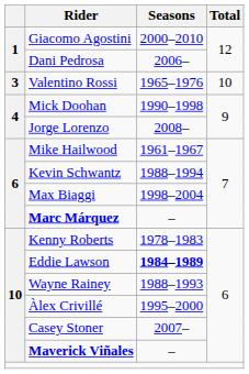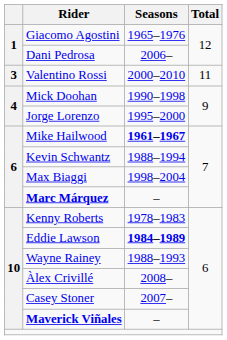 <table class="wikitable" style="text-align:center">
 <tr>
 <th></th>
 <th>Rider</th>
 <th>Seasons</th>
 <th>Total</th>
 </tr>
 <tr>
 <th rowspan=2>1</th>
 <td align=left> <a href='#'>Giacomo Agostini</a></td>
-<td><a href='#'>2000</a>–<a href='#'>2010</a></td>
+<td><a href='#'>1965</a>–<a href='#'>1976</a></td>
 <td rowspan=2>12</td>
 </tr>
 <tr>
 <td align=left> <a href='#'>Dani Pedrosa</a></td>
 <td><a href='#'>2006</a>–</td>
 </tr>
 <tr>
 <th>3</th>
 <td align=left> <a href='#'>Valentino Rossi</a></td>
-<td><a href='#'>1965</a>–<a href='#'>1976</a></td>
-<td>10</td>
+<td><a href='#'>2000</a>–<a href='#'>2010</a></td>
+<td>11</td>
 </tr>
 <tr>
 <th rowspan=2>4</th>
 <td align=left> <a href='#'>Mick Doohan</a></td>
 <td><a href='#'>1990</a>–<a href='#'>1998</a></td>
 <td rowspan=2>9</td>
 </tr>
 <tr>
 <td align=left> <a href='#'>Jorge Lorenzo</a></td>
-<td><a href='#'>2008</a>–</td>
+<td><a href='#'>1995</a>–<a href='#'>2000</a></td>
 </tr>
 <tr>
 <th rowspan=4>6</th>
 <td align=left> <a href='#'>Mike Hailwood</a></td>
-<td><a href='#'>1961</a>–<a href='#'>1967</a></td>
+<td><strong><a href='#'>1961</a>–<a href='#'>1967</a></strong></td>
 <td rowspan=4>7</td>
 </tr>
 <tr>
 <td align=left> <a href='#'>Kevin Schwantz</a></td>
 <td><a href='#'>1988</a>–<a href='#'>1994</a></td>
 </tr>
 <tr>
 <td align=left> <a href='#'>Max Biaggi</a></td>
 <td><a href='#'>1998</a>–<a href='#'>2004</a></td>
 </tr>
 <tr>
 <td align=left> <strong><a href='#'>Marc Márquez</a></strong></td>
 <td>–</td>
 </tr>
 <tr>
 <th rowspan=6>10</th>
 <td align=left> <a href='#'>Kenny Roberts</a></td>
 <td><a href='#'>1978</a>–<a href='#'>1983</a></td>
 <td rowspan=6>6</td>
 </tr>
 <tr>
 <td align=left> <a href='#'>Eddie Lawson</a></td>
 <td><strong><a href='#'>1984</a>–<a href='#'>1989</a></strong></td>
 </tr>
 <tr>
 <td align=left> <a href='#'>Wayne Rainey</a></td>
 <td><a href='#'>1988</a>–<a href='#'>1993</a></td>
 </tr>
 <tr>
 <td align=left> <a href='#'>Àlex Crivillé</a></td>
-<td><a href='#'>1995</a>–<a href='#'>2000</a></td>
+<td><a href='#'>2008</a>–</td>
 </tr>
 <tr>
 <td align=left> <a href='#'>Casey Stoner</a></td>
 <td><a href='#'>2007</a>–</td>
 </tr>
 <tr>
 <td align=left> <strong><a href='#'>Maverick Viñales</a></strong></td>
 <td>–</td>
 </tr>
 <tr>
 <td colspan=4></td>
 </tr>
 </table>
